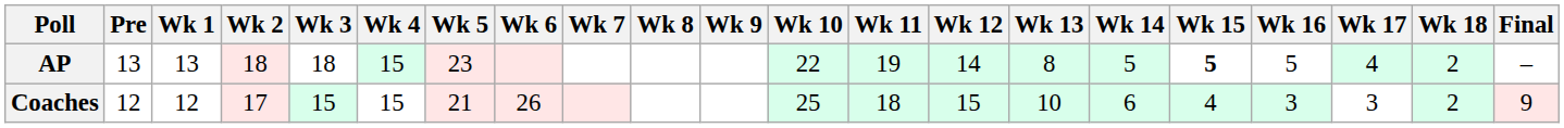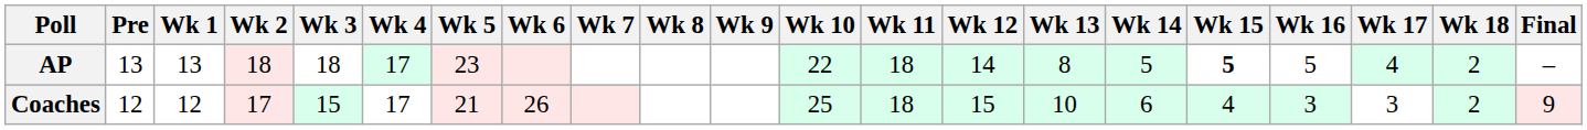 <table class="wikitable" style="white-space:nowrap;">
 <tr>
 <th>Poll</th>
 <th>Pre</th>
 <th>Wk 1</th>
 <th>Wk 2</th>
 <th>Wk 3</th>
 <th>Wk 4</th>
 <th>Wk 5</th>
 <th>Wk 6</th>
 <th>Wk 7</th>
 <th>Wk 8</th>
 <th>Wk 9</th>
 <th>Wk 10</th>
 <th>Wk 11</th>
 <th>Wk 12</th>
 <th>Wk 13</th>
 <th>Wk 14</th>
 <th>Wk 15</th>
 <th>Wk 16</th>
 <th>Wk 17</th>
 <th>Wk 18</th>
 <th>Final</th>
 </tr>
 <tr style="text-align:center;">
 <th>AP</th>
 <td style="background:#FFF;">13</td>
 <td style="background:#FFF;">13</td>
 <td style="background:#FFE6E6">18</td>
 <td style="background:#FFF;">18</td>
-<td style="background:#D8FFEB;">15</td>
+<td style="background:#D8FFEB;">17</td>
 <td style="background:#FFE6E6;">23</td>
 <td style="background:#FFE6E6;"></td>
 <td style="background:#FFF;"></td>
 <td style="background:#FFF;"></td>
 <td style="background:#FFF;"></td>
 <td style="background:#D8FFEB;">22</td>
-<td style="background:#D8FFEB;">19</td>
+<td style="background:#D8FFEB;">18</td>
 <td style="background:#D8FFEB;">14</td>
 <td style="background:#D8FFEB;">8</td>
 <td style="background:#D8FFEB;">5</td>
 <td style="background:#FFF;"><strong>5</strong></td>
 <td style="background:#FFF;">5</td>
 <td style="background:#D8FFEB;">4</td>
 <td style="background:#D8FFEB;">2</td>
 <td style="background:#FFF;">–</td>
 </tr>
 <tr style="text-align:center;">
 <th>Coaches</th>
 <td style="background:#FFF;">12</td>
 <td style="background:#FFF;">12</td>
 <td style="background:#FFE6E6;">17</td>
 <td style="background:#D8FFEB;">15</td>
-<td style="background:#FFF;">15</td>
+<td style="background:#FFF;">17</td>
 <td style="background:#FFE6E6;">21</td>
 <td style="background:#FFE6E6;">26</td>
 <td style="background:#FFE6E6;"></td>
 <td style="background:#FFF;"></td>
 <td style="background:#FFF;"></td>
 <td style="background:#D8FFEB;">25</td>
 <td style="background:#D8FFEB;">18</td>
 <td style="background:#D8FFEB;">15</td>
 <td style="background:#D8FFEB;">10</td>
 <td style="background:#D8FFEB;">6</td>
 <td style="background:#D8FFEB;">4</td>
 <td style="background:#D8FFEB;">3</td>
 <td style="background:#FFF;">3</td>
 <td style="background:#D8FFEB;">2</td>
 <td style="background:#FFE6E6;">9</td>
 </tr>
 </table>
